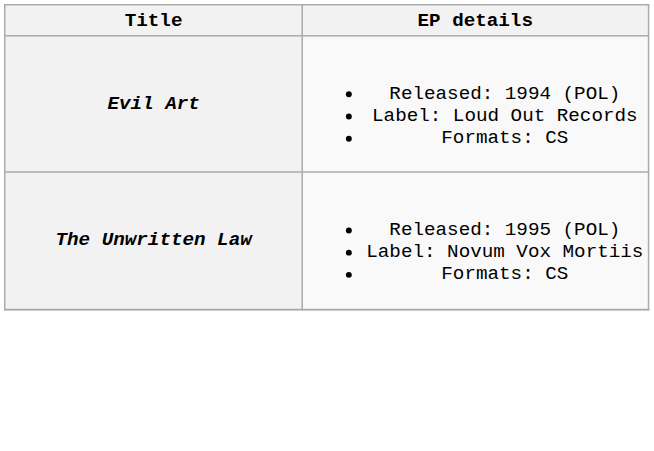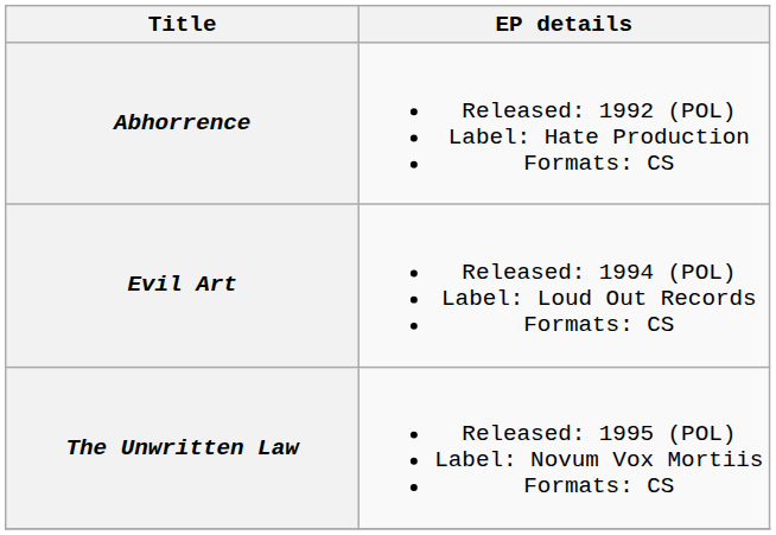 <table class="wikitable plainrowheaders" style="text-align:center;">
 <tr>
 <th scope="col" style="width:15em;">Title</th>
 <th scope="col">EP details</th>
+</tr>
+<tr>
+<th scope="row"><em>Abhorrence</em></th>
+<td><br><ul><li>Released: 1992 (POL)</li><li>Label: Hate Production</li><li>Formats: CS</li></ul></td>
 </tr>
 <tr>
 <th scope="row"><em>Evil Art</em></th>
 <td><br><ul><li>Released: 1994 (POL)</li><li>Label: Loud Out Records</li><li>Formats: CS</li></ul></td>
 </tr>
 <tr>
 <th scope="row"><em>The Unwritten Law</em></th>
 <td><br><ul><li>Released: 1995 (POL)</li><li>Label: Novum Vox Mortiis</li><li>Formats: CS</li></ul></td>
 </tr>
 <tr>
 </tr>
 </table>
